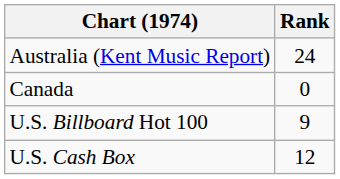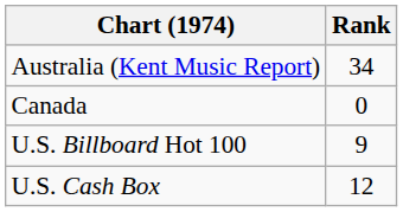 <table class="wikitable sortable">
 <tr>
 <th align="left">Chart (1974)</th>
 <th style="text-align:center;">Rank</th>
 </tr>
 <tr>
 <td>Australia (<a href='#'>Kent Music Report</a>)</td>
-<td style="text-align:center;">24</td>
+<td style="text-align:center;">34</td>
 </tr>
 <tr>
 <td>Canada</td>
 <td style="text-align:center;">0</td>
 </tr>
 <tr>
 <td>U.S. <em>Billboard</em> Hot 100</td>
 <td style="text-align:center;">9</td>
 </tr>
 <tr>
 <td>U.S. <em>Cash Box</em></td>
 <td style="text-align:center;">12</td>
 </tr>
 </table>
